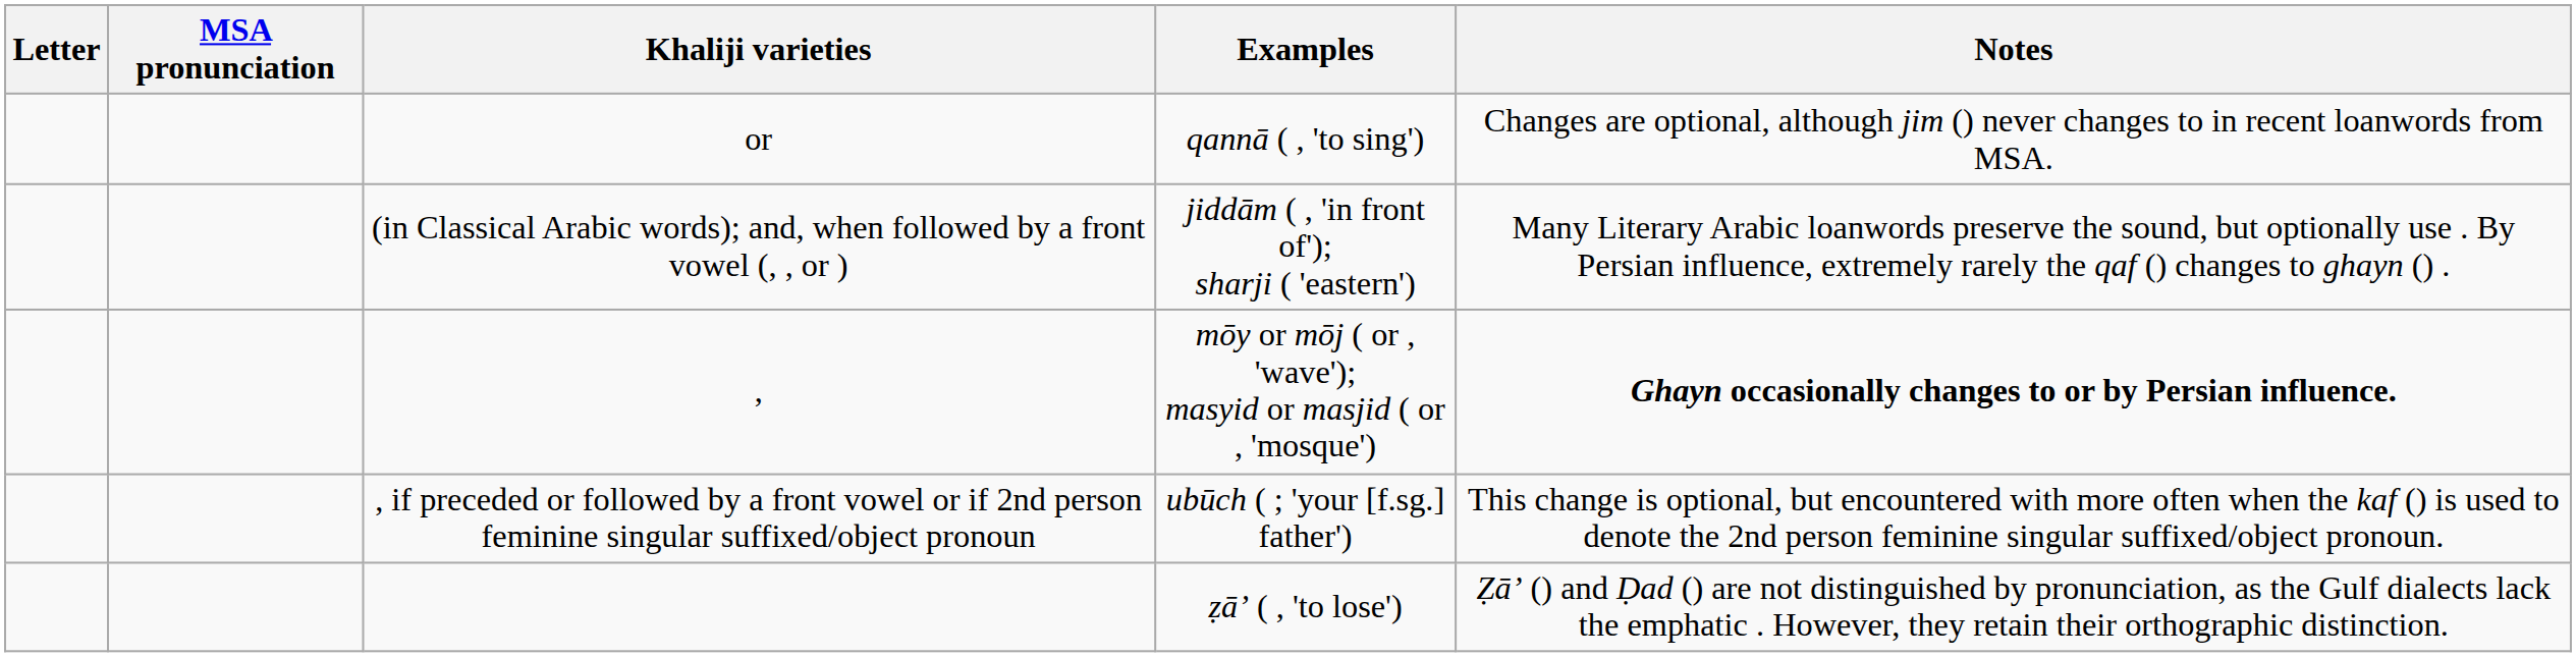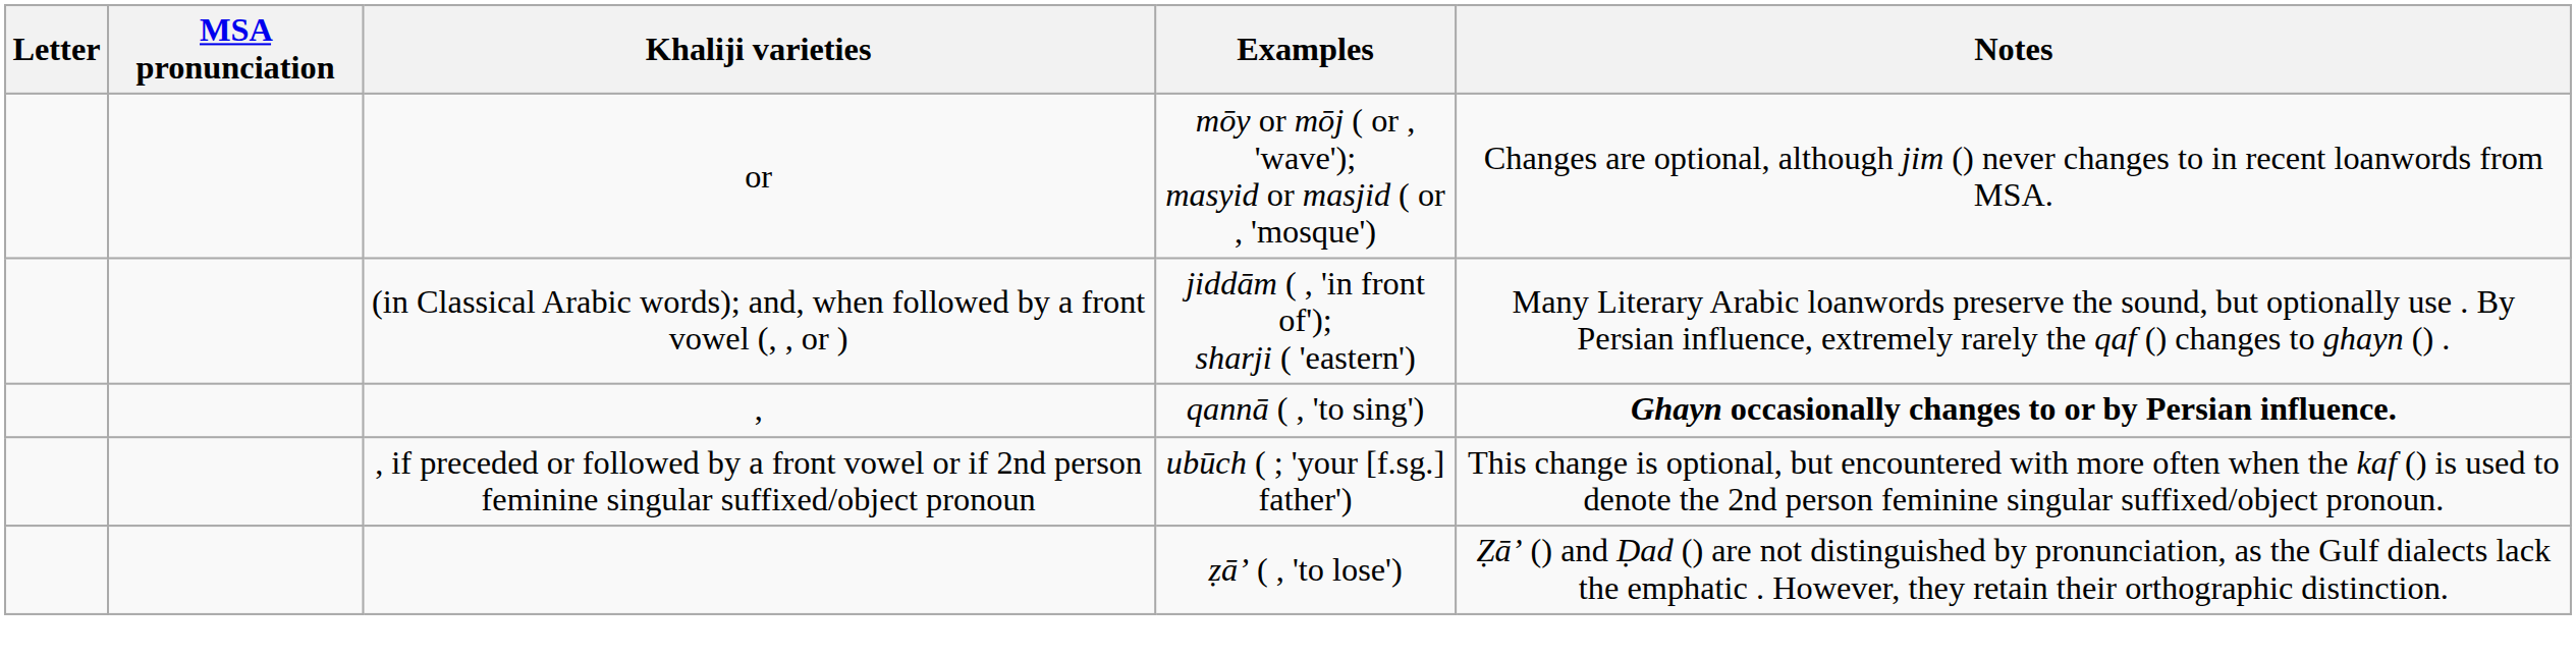 <table class="wikitable" style="text-align: center;">
 <tr>
 <th>Letter</th>
 <th><a href='#'>MSA</a> pronunciation</th>
 <th>Khaliji varieties</th>
 <th>Examples</th>
 <th>Notes</th>
 </tr>
 <tr>
 <td></td>
 <td></td>
 <td> or </td>
-<td><em>qannā</em> ( , 'to sing')</td>
+<td><em>mōy</em> or <em>mōj</em> (  or , 'wave');<br> <em>masyid</em> or <em>masjid</em> (  or , 'mosque')</td>
 <td>Changes are optional, although <em>jim</em> () never changes to  in recent loanwords from MSA.</td>
 </tr>
 <tr>
 <td></td>
 <td></td>
 <td> (in Classical Arabic words);  and, when followed by a front vowel (,  ,  or ) </td>
 <td><em>jiddām</em> (  , 'in front of');<br> <em>sharji</em> (  'eastern')</td>
 <td>Many Literary Arabic loanwords preserve the  sound, but optionally use . By Persian influence, extremely rarely the <em>qaf</em> () changes to <em>ghayn</em> () .</td>
 </tr>
 <tr>
 <td></td>
 <td></td>
 <td>, </td>
-<td><em>mōy</em> or <em>mōj</em> (  or , 'wave');<br> <em>masyid</em> or <em>masjid</em> (  or , 'mosque')</td>
+<td><em>qannā</em> ( , 'to sing')</td>
 <td><strong><em>Ghayn</em> occasionally changes to  or  by Persian influence.</strong></td>
 </tr>
 <tr>
 <td></td>
 <td></td>
 <td>,  if preceded or followed by a front vowel or if 2nd person feminine singular suffixed/object pronoun</td>
 <td><em>ubūch</em> ( ; 'your [f.sg.] father')</td>
 <td>This change is optional, but encountered with more often when the <em>kaf</em> () is used to denote the 2nd person feminine singular suffixed/object pronoun.</td>
 </tr>
 <tr>
 <td></td>
 <td></td>
 <td></td>
 <td><em>ẓāʼ</em> ( , 'to lose')</td>
 <td><em>Ẓāʼ</em> () and <em>Ḍad</em> () are not distinguished by pronunciation, as the Gulf dialects lack the emphatic . However, they retain their orthographic distinction.</td>
 </tr>
 </table>
